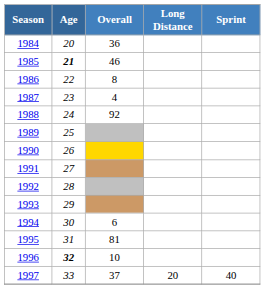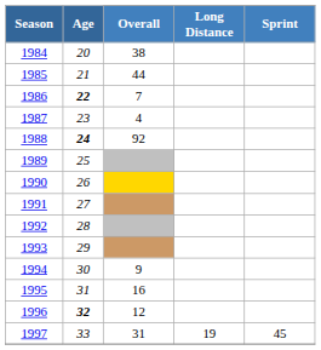 <table class="wikitable" style="font-size:95%; text-align:center; border:grey solid 1px; border-collapse:collapse; background:#ffffff;">
 <tr>
 <th style="background-color:#369; color:white; width:60px;" rowspan="2"> Season </th>
 <th style="background-color:#369; color:white; width:40px;" rowspan="2"> Age </th>
 </tr>
 <tr>
 <th style="background-color:#4180be; color:white; width:75px;">Overall</th>
 <th style="background-color:#4180be; color:white; width:75px;">Long Distance</th>
 <th style="background-color:#4180be; color:white; width:75px;">Sprint</th>
 </tr>
 <tr>
 <td><a href='#'>1984</a></td>
 <td><em>20</em></td>
-<td>36</td>
+<td>38</td>
 <td></td>
 <td></td>
 </tr>
 <tr>
 <td><a href='#'>1985</a></td>
-<td><strong><em>21</em></strong></td>
-<td>46</td>
+<td><em>21</em></td>
+<td>44</td>
 <td></td>
 <td></td>
 </tr>
 <tr>
 <td><a href='#'>1986</a></td>
-<td><em>22</em></td>
-<td>8</td>
+<td><strong><em>22</em></strong></td>
+<td>7</td>
 <td></td>
 <td></td>
 </tr>
 <tr>
 <td><a href='#'>1987</a></td>
 <td><em>23</em></td>
 <td>4</td>
 <td></td>
 <td></td>
 </tr>
 <tr>
 <td><a href='#'>1988</a></td>
-<td><em>24</em></td>
+<td><strong><em>24</em></strong></td>
 <td>92</td>
 <td></td>
 <td></td>
 </tr>
 <tr>
 <td><a href='#'>1989</a></td>
 <td><em>25</em></td>
 <td style="background:silver;"></td>
 <td></td>
 <td></td>
 </tr>
 <tr>
 <td><a href='#'>1990</a></td>
 <td><em>26</em></td>
 <td style="background:gold;"></td>
 <td></td>
 <td></td>
 </tr>
 <tr>
 <td><a href='#'>1991</a></td>
 <td><em>27</em></td>
 <td style="background:#c96;"></td>
 <td></td>
 <td></td>
 </tr>
 <tr>
 <td><a href='#'>1992</a></td>
 <td><em>28</em></td>
 <td style="background:silver;"></td>
 <td></td>
 <td></td>
 </tr>
 <tr>
 <td><a href='#'>1993</a></td>
 <td><em>29</em></td>
 <td style="background:#c96;"></td>
 <td></td>
 <td></td>
 </tr>
 <tr>
 <td><a href='#'>1994</a></td>
 <td><em>30</em></td>
-<td>6</td>
+<td>9</td>
 <td></td>
 <td></td>
 </tr>
 <tr>
 <td><a href='#'>1995</a></td>
 <td><em>31</em></td>
-<td>81</td>
+<td>16</td>
 <td></td>
 <td></td>
 </tr>
 <tr>
 <td><a href='#'>1996</a></td>
 <td><strong><em>32</em></strong></td>
-<td>10</td>
+<td>12</td>
 <td></td>
 <td></td>
 </tr>
 <tr>
 <td><a href='#'>1997</a></td>
 <td><em>33</em></td>
-<td>37</td>
-<td>20</td>
-<td>40</td>
+<td>31</td>
+<td>19</td>
+<td>45</td>
 </tr>
 <tr>
 </tr>
 </table>
